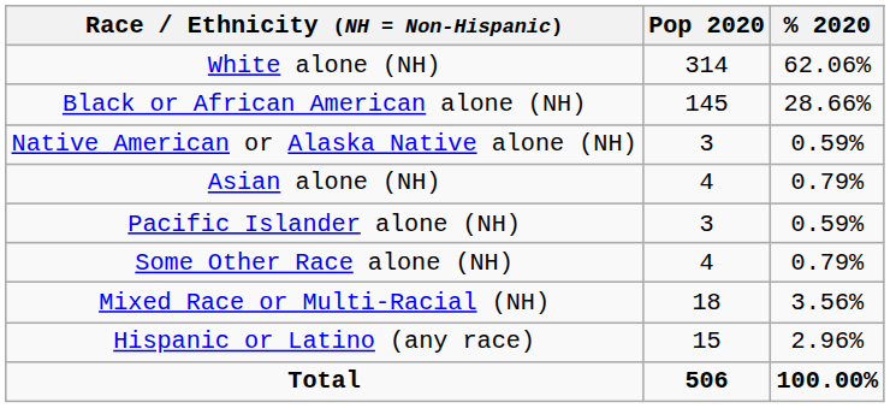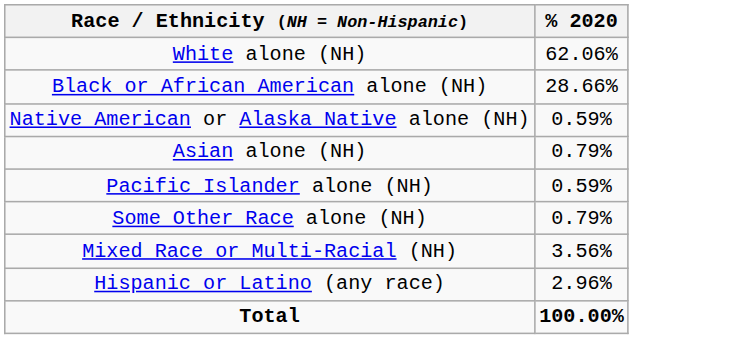 <table class="wikitable" style="text-align:center;">
 <tr>
 <th>Race / Ethnicity <small>(<em>NH = Non-Hispanic</em>)</small></th>
-<th>Pop 2020</th>
 <th>% 2020</th>
 </tr>
 <tr>
 <td><a href='#'>White</a> alone (NH)</td>
-<td>314</td>
 <td>62.06%</td>
 </tr>
 <tr>
 <td><a href='#'>Black or African American</a> alone (NH)</td>
-<td>145</td>
 <td>28.66%</td>
 </tr>
 <tr>
 <td><a href='#'>Native American</a> or <a href='#'>Alaska Native</a> alone (NH)</td>
-<td>3</td>
 <td>0.59%</td>
 </tr>
 <tr>
 <td><a href='#'>Asian</a> alone (NH)</td>
-<td>4</td>
 <td>0.79%</td>
 </tr>
 <tr>
 <td><a href='#'>Pacific Islander</a> alone (NH)</td>
-<td>3</td>
 <td>0.59%</td>
 </tr>
 <tr>
 <td><a href='#'>Some Other Race</a> alone (NH)</td>
-<td>4</td>
 <td>0.79%</td>
 </tr>
 <tr>
 <td><a href='#'>Mixed Race or Multi-Racial</a> (NH)</td>
-<td>18</td>
 <td>3.56%</td>
 </tr>
 <tr>
 <td><a href='#'>Hispanic or Latino</a> (any race)</td>
-<td>15</td>
 <td>2.96%</td>
 </tr>
 <tr>
 <td><strong>Total</strong></td>
-<td><strong>506</strong></td>
 <td><strong>100.00%</strong></td>
 </tr>
 </table>
